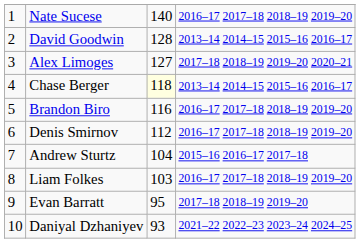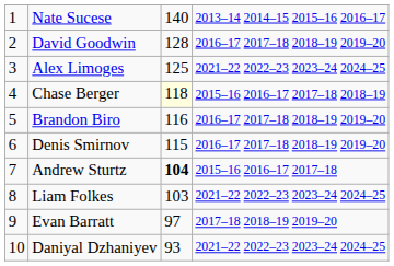 <table class="wikitable">
 <tr>
 </tr>
 <tr>
 <td>1</td>
 <td><a href='#'>Nate Sucese</a></td>
 <td>140</td>
-<td style="font-size:80%;"><a href='#'>2016–17</a> <a href='#'>2017–18</a> <a href='#'>2018–19</a> <a href='#'>2019–20</a></td>
+<td style="font-size:80%;"><a href='#'>2013–14</a> <a href='#'>2014–15</a> <a href='#'>2015–16</a> <a href='#'>2016–17</a></td>
 </tr>
 <tr>
 <td>2</td>
 <td><a href='#'>David Goodwin</a></td>
 <td>128</td>
-<td style="font-size:80%;"><a href='#'>2013–14</a> <a href='#'>2014–15</a> <a href='#'>2015–16</a> <a href='#'>2016–17</a></td>
+<td style="font-size:80%;"><a href='#'>2016–17</a> <a href='#'>2017–18</a> <a href='#'>2018–19</a> <a href='#'>2019–20</a></td>
 </tr>
 <tr>
 <td>3</td>
 <td><a href='#'>Alex Limoges</a></td>
-<td>127</td>
-<td style="font-size:80%;"><a href='#'>2017–18</a> <a href='#'>2018–19</a> <a href='#'>2019–20</a> <a href='#'>2020–21</a></td>
+<td>125</td>
+<td style="font-size:80%;"><a href='#'>2021–22</a> <a href='#'>2022–23</a> <a href='#'>2023–24</a> <a href='#'>2024–25</a></td>
 </tr>
 <tr>
 <td>4</td>
 <td>Chase Berger</td>
 <td style="background: lightyellow;">118</td>
-<td style="font-size:80%;"><a href='#'>2013–14</a> <a href='#'>2014–15</a> <a href='#'>2015–16</a> <a href='#'>2016–17</a></td>
+<td style="font-size:80%;"><a href='#'>2015–16</a> <a href='#'>2016–17</a> <a href='#'>2017–18</a> <a href='#'>2018–19</a></td>
 </tr>
 <tr>
 <td>5</td>
 <td><a href='#'>Brandon Biro</a></td>
 <td>116</td>
 <td style="font-size:80%;"><a href='#'>2016–17</a> <a href='#'>2017–18</a> <a href='#'>2018–19</a> <a href='#'>2019–20</a></td>
 </tr>
 <tr>
 <td>6</td>
 <td>Denis Smirnov</td>
-<td>112</td>
+<td>115</td>
 <td style="font-size:80%;"><a href='#'>2016–17</a> <a href='#'>2017–18</a> <a href='#'>2018–19</a> <a href='#'>2019–20</a></td>
 </tr>
 <tr>
 <td>7</td>
 <td>Andrew Sturtz</td>
-<td>104</td>
+<td><strong>104</strong></td>
 <td style="font-size:80%;"><a href='#'>2015–16</a> <a href='#'>2016–17</a> <a href='#'>2017–18</a></td>
 </tr>
 <tr>
 <td>8</td>
 <td>Liam Folkes</td>
 <td>103</td>
-<td style="font-size:80%;"><a href='#'>2016–17</a> <a href='#'>2017–18</a> <a href='#'>2018–19</a> <a href='#'>2019–20</a></td>
+<td style="font-size:80%;"><a href='#'>2021–22</a> <a href='#'>2022–23</a> <a href='#'>2023–24</a> <a href='#'>2024–25</a></td>
 </tr>
 <tr>
 <td>9</td>
 <td>Evan Barratt</td>
-<td>95</td>
+<td>97</td>
 <td style="font-size:80%;"><a href='#'>2017–18</a> <a href='#'>2018–19</a> <a href='#'>2019–20</a></td>
 </tr>
 <tr>
 <td>10</td>
 <td>Daniyal Dzhaniyev</td>
 <td>93</td>
 <td style="font-size:80%;"><a href='#'>2021–22</a> <a href='#'>2022–23</a> <a href='#'>2023–24</a> <a href='#'>2024–25</a></td>
 </tr>
 </table>
